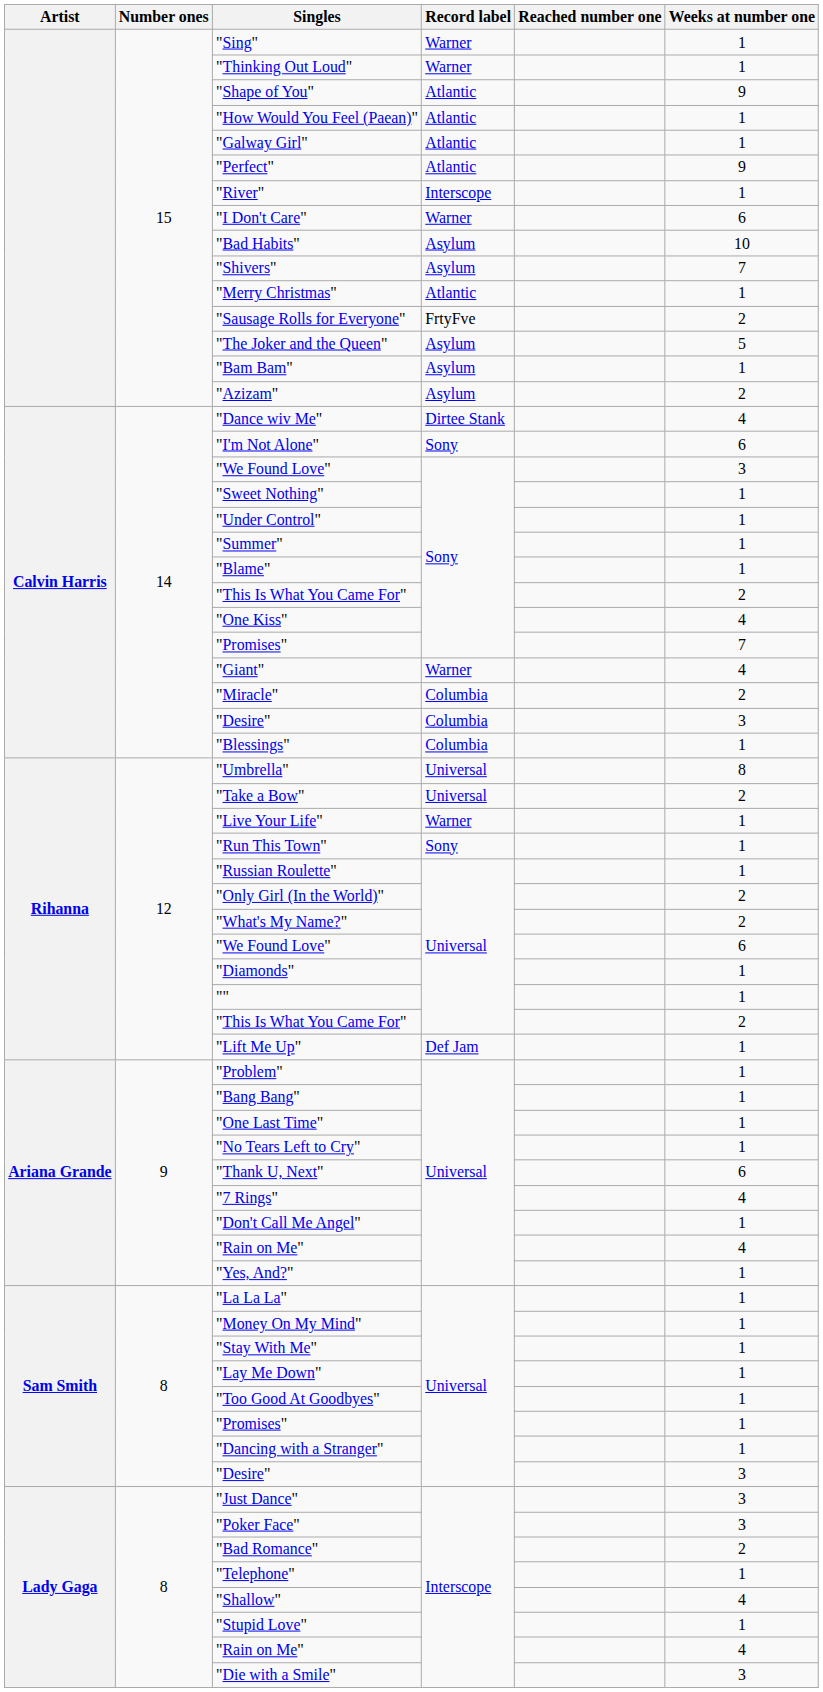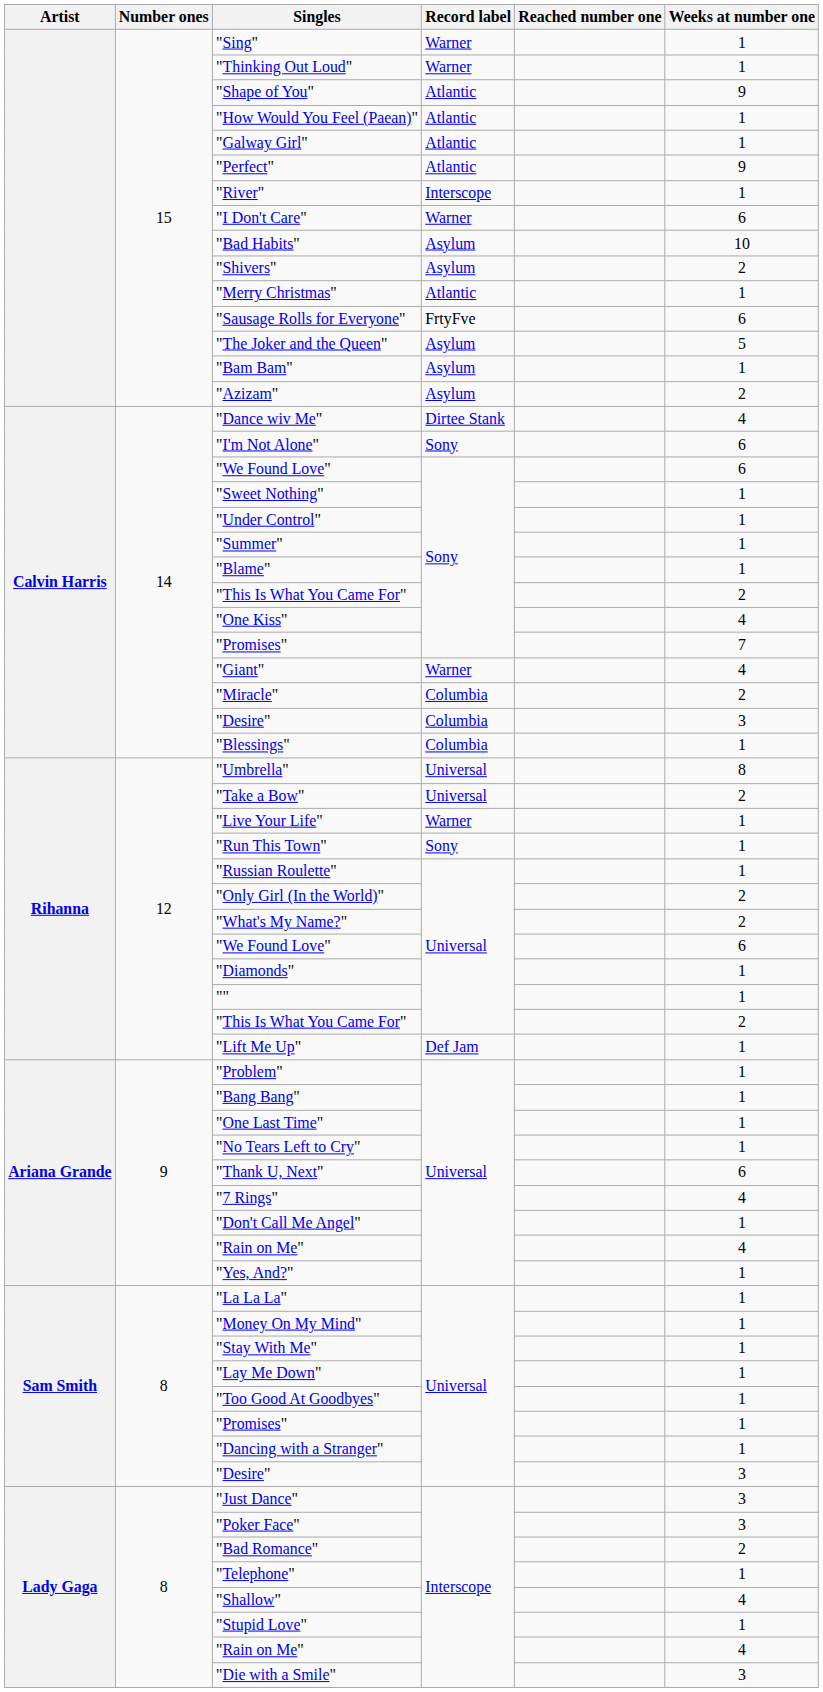 <table class="wikitable plainrowheaders">
 <tr>
 <th scope=col>Artist</th>
 <th scope=col>Number ones</th>
 <th scope=col>Singles</th>
 <th scope=col>Record label</th>
 <th scope=col>Reached number one</th>
 <th scope=col>Weeks at number one</th>
 </tr>
 <tr>
 <th scope=row rowspan="15"></th>
 <td rowspan="15" align=center>15</td>
 <td>"<a href='#'>Sing</a>"</td>
 <td><a href='#'>Warner</a></td>
 <td></td>
 <td align=center>1</td>
 </tr>
 <tr>
 <td>"<a href='#'>Thinking Out Loud</a>"</td>
 <td><a href='#'>Warner</a></td>
 <td></td>
 <td align=center>1</td>
 </tr>
 <tr>
 <td>"<a href='#'>Shape of You</a>"</td>
 <td><a href='#'>Atlantic</a></td>
 <td></td>
 <td align=center>9</td>
 </tr>
 <tr>
 <td>"<a href='#'>How Would You Feel (Paean)</a>"</td>
 <td><a href='#'>Atlantic</a></td>
 <td></td>
 <td align=center>1</td>
 </tr>
 <tr>
 <td>"<a href='#'>Galway Girl</a>"</td>
 <td><a href='#'>Atlantic</a></td>
 <td></td>
 <td align=center>1</td>
 </tr>
 <tr>
 <td>"<a href='#'>Perfect</a>"</td>
 <td><a href='#'>Atlantic</a></td>
 <td></td>
 <td align=center>9</td>
 </tr>
 <tr>
 <td>"<a href='#'>River</a>"</td>
 <td><a href='#'>Interscope</a></td>
 <td></td>
 <td align=center>1</td>
 </tr>
 <tr>
 <td>"<a href='#'>I Don't Care</a>"</td>
 <td><a href='#'>Warner</a></td>
 <td></td>
 <td align=center>6</td>
 </tr>
 <tr>
 <td>"<a href='#'>Bad Habits</a>"</td>
 <td><a href='#'>Asylum</a></td>
 <td></td>
 <td align=center>10</td>
 </tr>
 <tr>
 <td>"<a href='#'>Shivers</a>"</td>
 <td><a href='#'>Asylum</a></td>
 <td></td>
-<td align=center>7</td>
+<td align=center>2</td>
 </tr>
 <tr>
 <td>"<a href='#'>Merry Christmas</a>"</td>
 <td><a href='#'>Atlantic</a></td>
 <td></td>
 <td align=center>1</td>
 </tr>
 <tr>
 <td>"<a href='#'>Sausage Rolls for Everyone</a>"</td>
 <td>FrtyFve</td>
 <td></td>
-<td align=center>2</td>
+<td align=center>6</td>
 </tr>
 <tr>
 <td>"<a href='#'>The Joker and the Queen</a>"</td>
 <td><a href='#'>Asylum</a></td>
 <td></td>
 <td align=center>5</td>
 </tr>
 <tr>
 <td>"<a href='#'>Bam Bam</a>"</td>
 <td><a href='#'>Asylum</a></td>
 <td></td>
 <td align=center>1</td>
 </tr>
 <tr>
 <td>"<a href='#'>Azizam</a>"</td>
 <td><a href='#'>Asylum</a></td>
 <td></td>
 <td align=center>2</td>
 </tr>
 <tr>
 <th scope=row rowspan=14><a href='#'>Calvin Harris</a></th>
 <td rowspan=14 align=center>14</td>
 <td>"<a href='#'>Dance wiv Me</a>"</td>
 <td><a href='#'>Dirtee Stank</a></td>
 <td></td>
 <td align=center>4</td>
 </tr>
 <tr>
 <td>"<a href='#'>I'm Not Alone</a>"</td>
 <td><a href='#'>Sony</a></td>
 <td></td>
 <td align=center>6</td>
 </tr>
 <tr>
 <td>"<a href='#'>We Found Love</a>"</td>
 <td rowspan=8><a href='#'>Sony</a></td>
 <td></td>
-<td align=center>3</td>
+<td align=center>6</td>
 </tr>
 <tr>
 <td>"<a href='#'>Sweet Nothing</a>"</td>
 <td></td>
 <td align=center>1</td>
 </tr>
 <tr>
 <td>"<a href='#'>Under Control</a>"</td>
 <td></td>
 <td align=center>1</td>
 </tr>
 <tr>
 <td>"<a href='#'>Summer</a>"</td>
 <td></td>
 <td align=center>1</td>
 </tr>
 <tr>
 <td>"<a href='#'>Blame</a>"</td>
 <td></td>
 <td align=center>1</td>
 </tr>
 <tr>
 <td>"<a href='#'>This Is What You Came For</a>"</td>
 <td></td>
 <td align=center>2</td>
 </tr>
 <tr>
 <td>"<a href='#'>One Kiss</a>"</td>
 <td></td>
 <td align=center>4</td>
 </tr>
 <tr>
 <td>"<a href='#'>Promises</a>"</td>
 <td></td>
 <td align=center>7</td>
 </tr>
 <tr>
 <td>"<a href='#'>Giant</a>"</td>
 <td><a href='#'>Warner</a></td>
 <td></td>
 <td align=center>4</td>
 </tr>
 <tr>
 <td>"<a href='#'>Miracle</a>"</td>
 <td><a href='#'>Columbia</a></td>
 <td></td>
 <td align=center>2</td>
 </tr>
 <tr>
 <td>"<a href='#'>Desire</a>"</td>
 <td><a href='#'>Columbia</a></td>
 <td></td>
 <td align=center>3</td>
 </tr>
 <tr>
 <td>"<a href='#'>Blessings</a>"</td>
 <td><a href='#'>Columbia</a></td>
 <td></td>
 <td align=center>1</td>
 </tr>
 <tr>
 <th scope=row rowspan=12><a href='#'>Rihanna</a></th>
 <td rowspan=12 align=center>12</td>
 <td>"<a href='#'>Umbrella</a>"</td>
 <td><a href='#'>Universal</a></td>
 <td></td>
 <td align=center>8</td>
 </tr>
 <tr>
 <td>"<a href='#'>Take a Bow</a>"</td>
 <td><a href='#'>Universal</a></td>
 <td></td>
 <td align=center>2</td>
 </tr>
 <tr>
 <td>"<a href='#'>Live Your Life</a>"</td>
 <td><a href='#'>Warner</a></td>
 <td></td>
 <td align=center>1</td>
 </tr>
 <tr>
 <td>"<a href='#'>Run This Town</a>"</td>
 <td><a href='#'>Sony</a></td>
 <td></td>
 <td align=center>1</td>
 </tr>
 <tr>
 <td>"<a href='#'>Russian Roulette</a>"</td>
 <td rowspan="7"><a href='#'>Universal</a></td>
 <td></td>
 <td align=center>1</td>
 </tr>
 <tr>
 <td>"<a href='#'>Only Girl (In the World)</a>"</td>
 <td></td>
 <td align=center>2</td>
 </tr>
 <tr>
 <td>"<a href='#'>What's My Name?</a>"</td>
 <td></td>
 <td align=center>2</td>
 </tr>
 <tr>
 <td>"<a href='#'>We Found Love</a>"</td>
 <td></td>
 <td align=center>6</td>
 </tr>
 <tr>
 <td>"<a href='#'>Diamonds</a>"</td>
 <td></td>
 <td align=center>1</td>
 </tr>
 <tr>
 <td>""</td>
 <td></td>
 <td align=center>1</td>
 </tr>
 <tr>
 <td>"<a href='#'>This Is What You Came For</a>"</td>
 <td></td>
 <td align=center>2</td>
 </tr>
 <tr>
 <td>"<a href='#'>Lift Me Up</a>"</td>
 <td><a href='#'>Def Jam</a></td>
 <td></td>
 <td align=center>1</td>
 </tr>
 <tr>
 <th scope=row rowspan="9"><a href='#'>Ariana Grande</a></th>
 <td rowspan="9" align=center>9</td>
 <td>"<a href='#'>Problem</a>"</td>
 <td rowspan="9"><a href='#'>Universal</a></td>
 <td></td>
 <td align=center>1</td>
 </tr>
 <tr>
 <td>"<a href='#'>Bang Bang</a>"</td>
 <td></td>
 <td align=center>1</td>
 </tr>
 <tr>
 <td>"<a href='#'>One Last Time</a>"</td>
 <td></td>
 <td align=center>1</td>
 </tr>
 <tr>
 <td>"<a href='#'>No Tears Left to Cry</a>"</td>
 <td></td>
 <td align=center>1</td>
 </tr>
 <tr>
 <td>"<a href='#'>Thank U, Next</a>"</td>
 <td></td>
 <td align=center>6</td>
 </tr>
 <tr>
 <td>"<a href='#'>7 Rings</a>"</td>
 <td></td>
 <td align=center>4</td>
 </tr>
 <tr>
 <td>"<a href='#'>Don't Call Me Angel</a>"</td>
 <td></td>
 <td align=center>1</td>
 </tr>
 <tr>
 <td>"<a href='#'>Rain on Me</a>"</td>
 <td></td>
 <td align=center>4</td>
 </tr>
 <tr>
 <td>"<a href='#'>Yes, And?</a>"</td>
 <td></td>
 <td align=center>1</td>
 </tr>
 <tr>
 <th scope=row rowspan="8"><a href='#'>Sam Smith</a></th>
 <td rowspan="8" align=center>8</td>
 <td>"<a href='#'>La La La</a>"</td>
 <td rowspan="8"><a href='#'>Universal</a></td>
 <td></td>
 <td align=center>1</td>
 </tr>
 <tr>
 <td>"<a href='#'>Money On My Mind</a>"</td>
 <td></td>
 <td align=center>1</td>
 </tr>
 <tr>
 <td>"<a href='#'>Stay With Me</a>"</td>
 <td></td>
 <td align=center>1</td>
 </tr>
 <tr>
 <td>"<a href='#'>Lay Me Down</a>"</td>
 <td></td>
 <td align=center>1</td>
 </tr>
 <tr>
 <td>"<a href='#'>Too Good At Goodbyes</a>"</td>
 <td></td>
 <td align=center>1</td>
 </tr>
 <tr>
 <td>"<a href='#'>Promises</a>"</td>
 <td></td>
 <td align=center>1</td>
 </tr>
 <tr>
 <td>"<a href='#'>Dancing with a Stranger</a>"</td>
 <td></td>
 <td align=center>1</td>
 </tr>
 <tr>
 <td>"<a href='#'>Desire</a>"</td>
 <td></td>
 <td align=center>3</td>
 </tr>
 <tr>
 <th scope=row rowspan="8"><a href='#'>Lady Gaga</a></th>
 <td rowspan="8" align=center>8</td>
 <td>"<a href='#'>Just Dance</a>"</td>
 <td rowspan="8"><a href='#'>Interscope</a></td>
 <td></td>
 <td align=center>3</td>
 </tr>
 <tr>
 <td>"<a href='#'>Poker Face</a>"</td>
 <td></td>
 <td align=center>3</td>
 </tr>
 <tr>
 <td>"<a href='#'>Bad Romance</a>"</td>
 <td></td>
 <td align=center>2</td>
 </tr>
 <tr>
 <td>"<a href='#'>Telephone</a>"</td>
 <td></td>
 <td align=center>1</td>
 </tr>
 <tr>
 <td>"<a href='#'>Shallow</a>"</td>
 <td></td>
 <td align=center>4</td>
 </tr>
 <tr>
 <td>"<a href='#'>Stupid Love</a>"</td>
 <td></td>
 <td align=center>1</td>
 </tr>
 <tr>
 <td>"<a href='#'>Rain on Me</a>"</td>
 <td></td>
 <td align=center>4</td>
 </tr>
 <tr>
 <td>"<a href='#'>Die with a Smile</a>"</td>
 <td></td>
 <td align=center>3</td>
 </tr>
 </table>
